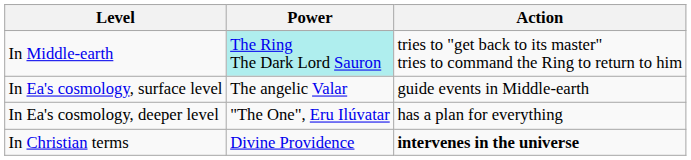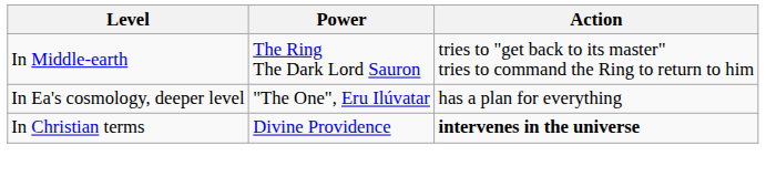 <table class="wikitable" style="margin: 1em auto;">
 <tr>
 <th>Level</th>
 <th>Power</th>
 <th>Action</th>
 </tr>
 <tr>
 <td>In <a href='#'>Middle-earth</a></td>
-<td style="background: paleturquoise;"><a href='#'>The Ring</a><br>The Dark Lord <a href='#'>Sauron</a></td>
+<td><a href='#'>The Ring</a><br>The Dark Lord <a href='#'>Sauron</a></td>
 <td>tries to "get back to its master"<br>tries to command the Ring to return to him</td>
-</tr>
-<tr>
-<td>In <a href='#'>Ea's cosmology</a>, surface level</td>
-<td>The angelic <a href='#'>Valar</a></td>
-<td>guide events in Middle-earth</td>
 </tr>
 <tr>
 <td>In Ea's cosmology, deeper level</td>
 <td>"The One", <a href='#'>Eru Ilúvatar</a></td>
 <td>has a plan for everything</td>
 </tr>
 <tr>
 <td>In <a href='#'>Christian</a> terms</td>
 <td><a href='#'>Divine Providence</a></td>
 <td><strong>intervenes in the universe</strong></td>
 </tr>
 </table>
